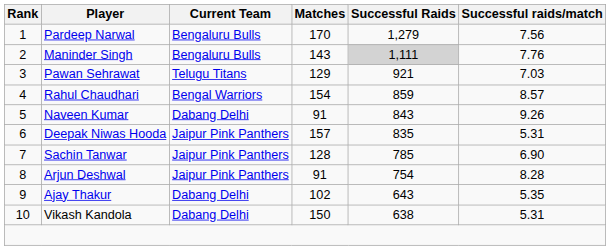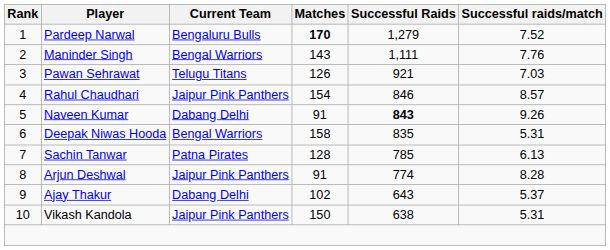 <table class="wikitable" style="text-align: center">
 <tr>
 <th>Rank</th>
 <th class="unsortable">Player</th>
 <th>Current Team</th>
 <th>Matches</th>
 <th>Successful Raids</th>
 <th>Successful raids/match</th>
 </tr>
 <tr>
 <td>1</td>
 <td style="text-align:left"> <a href='#'>Pardeep Narwal</a></td>
 <td style="text-align:left"><a href='#'>Bengaluru Bulls</a></td>
-<td>170</td>
+<td><strong>170</strong></td>
 <td>1,279</td>
-<td>7.56</td>
+<td>7.52</td>
 </tr>
 <tr>
 <td>2</td>
 <td style="text-align:left"> <a href='#'>Maninder Singh</a></td>
-<td style="text-align:left"><a href='#'>Bengaluru Bulls</a></td>
+<td style="text-align:left"><a href='#'>Bengal Warriors</a></td>
 <td>143</td>
-<td style="background: lightgrey;">1,111</td>
+<td>1,111</td>
 <td>7.76</td>
 </tr>
 <tr>
 <td>3</td>
 <td style="text-align:left"> <a href='#'>Pawan Sehrawat</a></td>
 <td style="text-align:left"><a href='#'>Telugu Titans</a></td>
-<td>129</td>
+<td>126</td>
 <td>921</td>
 <td>7.03</td>
 </tr>
 <tr>
 <td>4</td>
 <td style="text-align:left"> <a href='#'>Rahul Chaudhari</a></td>
-<td style="text-align:left"><a href='#'>Bengal Warriors</a></td>
+<td style="text-align:left"><a href='#'>Jaipur Pink Panthers</a></td>
 <td>154</td>
-<td>859</td>
+<td>846</td>
 <td>8.57</td>
 </tr>
 <tr>
 <td>5</td>
 <td style="text-align:left"> <a href='#'>Naveen Kumar</a></td>
 <td style="text-align:left"><a href='#'>Dabang Delhi</a></td>
 <td>91</td>
-<td>843</td>
+<td><strong>843</strong></td>
 <td>9.26</td>
 </tr>
 <tr>
 <td>6</td>
 <td style="text-align:left"> <a href='#'>Deepak Niwas Hooda</a></td>
-<td style="text-align:left"><a href='#'>Jaipur Pink Panthers</a></td>
-<td>157</td>
+<td style="text-align:left"><a href='#'>Bengal Warriors</a></td>
+<td>158</td>
 <td>835</td>
 <td>5.31</td>
 </tr>
 <tr>
 <td>7</td>
 <td style="text-align:left"> <a href='#'>Sachin Tanwar</a></td>
-<td style="text-align:left"><a href='#'>Jaipur Pink Panthers</a></td>
+<td style="text-align:left"><a href='#'>Patna Pirates</a></td>
 <td>128</td>
 <td>785</td>
-<td>6.90</td>
+<td>6.13</td>
 </tr>
 <tr>
 <td>8</td>
 <td style="text-align:left"> <a href='#'>Arjun Deshwal</a></td>
 <td style="text-align:left"><a href='#'>Jaipur Pink Panthers</a></td>
 <td>91</td>
-<td>754</td>
+<td>774</td>
 <td>8.28</td>
 </tr>
 <tr>
 <td>9</td>
 <td style="text-align:left"> <a href='#'>Ajay Thakur</a></td>
 <td style="text-align:left"><a href='#'>Dabang Delhi</a></td>
 <td>102</td>
 <td>643</td>
-<td>5.35</td>
+<td>5.37</td>
 </tr>
 <tr>
 <td>10</td>
 <td style="text-align:left"> Vikash Kandola</td>
-<td style="text-align:left"><a href='#'>Dabang Delhi</a></td>
+<td style="text-align:left"><a href='#'>Jaipur Pink Panthers</a></td>
 <td>150</td>
 <td>638</td>
 <td>5.31</td>
 </tr>
 <tr>
 <td colspan="6"><br></td>
 </tr>
 </table>
